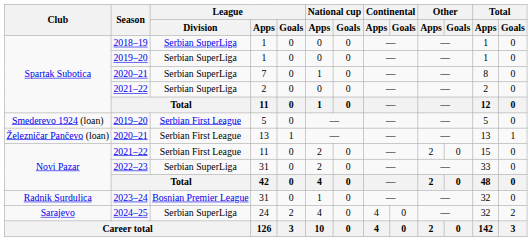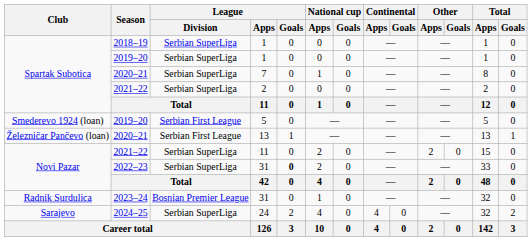 <table class="wikitable" style="text-align:center">
 <tr>
 <th rowspan=2>Club</th>
 <th rowspan=2>Season</th>
 <th colspan=3>League</th>
 <th colspan=2>National cup</th>
 <th colspan=2>Continental</th>
 <th colspan=2>Other</th>
 <th colspan=2>Total</th>
 </tr>
 <tr>
 <th>Division</th>
 <th>Apps</th>
 <th>Goals</th>
 <th>Apps</th>
 <th>Goals</th>
 <th>Apps</th>
 <th>Goals</th>
 <th>Apps</th>
 <th>Goals</th>
 <th>Apps</th>
 <th>Goals</th>
 </tr>
 <tr>
 <td rowspan=5><a href='#'>Spartak Subotica</a></td>
 <td><a href='#'>2018–19</a></td>
 <td><a href='#'>Serbian SuperLiga</a></td>
 <td>1</td>
 <td>0</td>
 <td>0</td>
 <td>0</td>
 <td colspan=2>—</td>
 <td colspan=2>—</td>
 <td>1</td>
 <td>0</td>
 </tr>
 <tr>
 <td><a href='#'>2019–20</a></td>
 <td>Serbian SuperLiga</td>
 <td>1</td>
 <td>0</td>
 <td>0</td>
 <td>0</td>
 <td colspan=2>—</td>
 <td colspan=2>—</td>
 <td>1</td>
 <td>0</td>
 </tr>
 <tr>
 <td><a href='#'>2020–21</a></td>
 <td>Serbian SuperLiga</td>
 <td>7</td>
 <td>0</td>
 <td>1</td>
 <td>0</td>
 <td colspan=2>—</td>
 <td colspan=2>—</td>
 <td>8</td>
 <td>0</td>
 </tr>
 <tr>
 <td><a href='#'>2021–22</a></td>
 <td>Serbian SuperLiga</td>
 <td>2</td>
 <td>0</td>
 <td>0</td>
 <td>0</td>
 <td colspan=2>—</td>
 <td colspan=2>—</td>
 <td>2</td>
 <td>0</td>
 </tr>
 <tr>
 <th colspan=2>Total</th>
 <th>11</th>
 <th>0</th>
 <th>1</th>
 <th>0</th>
 <th colspan=2>—</th>
 <th colspan=2>—</th>
 <th>12</th>
 <th>0</th>
 </tr>
 <tr>
 <td><a href='#'>Smederevo 1924</a> (loan)</td>
 <td><a href='#'>2019–20</a></td>
 <td><a href='#'>Serbian First League</a></td>
 <td>5</td>
 <td>0</td>
 <td colspan=2>—</td>
 <td colspan=2>—</td>
 <td colspan=2>—</td>
 <td>5</td>
 <td>0</td>
 </tr>
 <tr>
 <td><a href='#'>Železničar Pančevo</a> (loan)</td>
 <td><a href='#'>2020–21</a></td>
 <td>Serbian First League</td>
 <td>13</td>
 <td>1</td>
 <td colspan=2>—</td>
 <td colspan=2>—</td>
 <td colspan=2>—</td>
 <td>13</td>
 <td>1</td>
 </tr>
 <tr>
 <td rowspan=3><a href='#'>Novi Pazar</a></td>
 <td><a href='#'>2021–22</a></td>
-<td>Serbian First League</td>
+<td>Serbian SuperLiga</td>
 <td>11</td>
 <td>0</td>
 <td>2</td>
 <td>0</td>
 <td colspan=2>—</td>
 <td>2</td>
 <td>0</td>
 <td>15</td>
 <td>0</td>
 </tr>
 <tr>
 <td><a href='#'>2022–23</a></td>
 <td>Serbian SuperLiga</td>
 <td>31</td>
-<td>0</td>
+<td><strong>0</strong></td>
 <td>2</td>
 <td>0</td>
 <td colspan=2>—</td>
 <td colspan=2>—</td>
 <td>33</td>
 <td>0</td>
 </tr>
 <tr>
 <th colspan=2>Total</th>
 <th>42</th>
 <th>0</th>
 <th>4</th>
 <th>0</th>
 <th colspan=2>—</th>
 <th>2</th>
 <th>0</th>
 <th>48</th>
 <th>0</th>
 </tr>
 <tr>
 <td><a href='#'>Radnik Surdulica</a></td>
 <td><a href='#'>2023–24</a></td>
 <td><a href='#'>Bosnian Premier League</a></td>
 <td>31</td>
 <td>0</td>
 <td>1</td>
 <td>0</td>
 <td colspan=2>—</td>
 <td colspan=2>—</td>
 <td>32</td>
 <td>0</td>
 </tr>
 <tr>
 <td><a href='#'>Sarajevo</a></td>
 <td><a href='#'>2024–25</a></td>
 <td>Serbian SuperLiga</td>
 <td>24</td>
 <td>2</td>
 <td>4</td>
 <td>0</td>
 <td>4</td>
 <td>0</td>
 <td colspan=2>—</td>
 <td>32</td>
 <td>2</td>
 </tr>
 <tr>
 <th colspan=3>Career total</th>
 <th>126</th>
 <th>3</th>
 <th>10</th>
 <th>0</th>
 <th>4</th>
 <th>0</th>
 <th>2</th>
 <th>0</th>
 <th>142</th>
 <th>3</th>
 </tr>
 </table>
